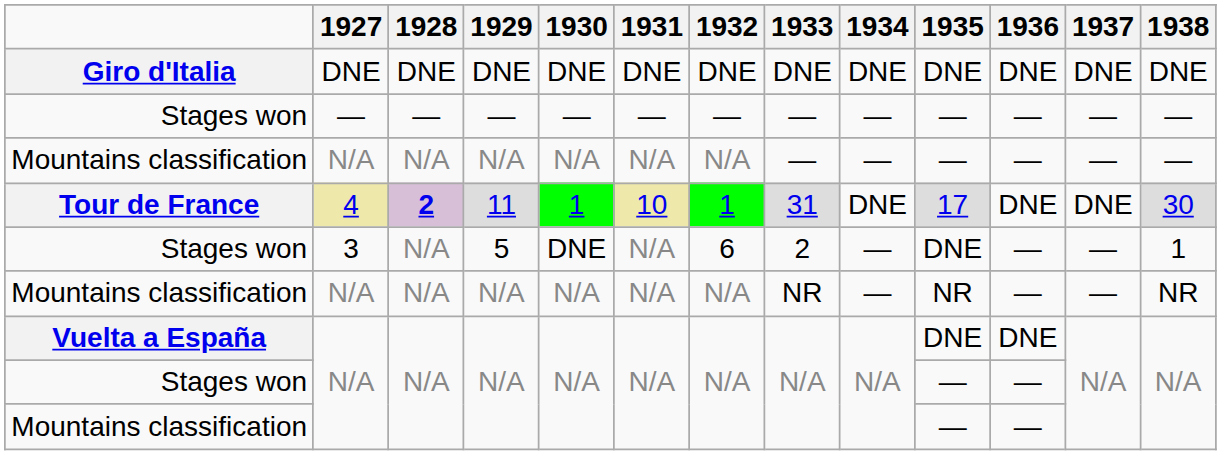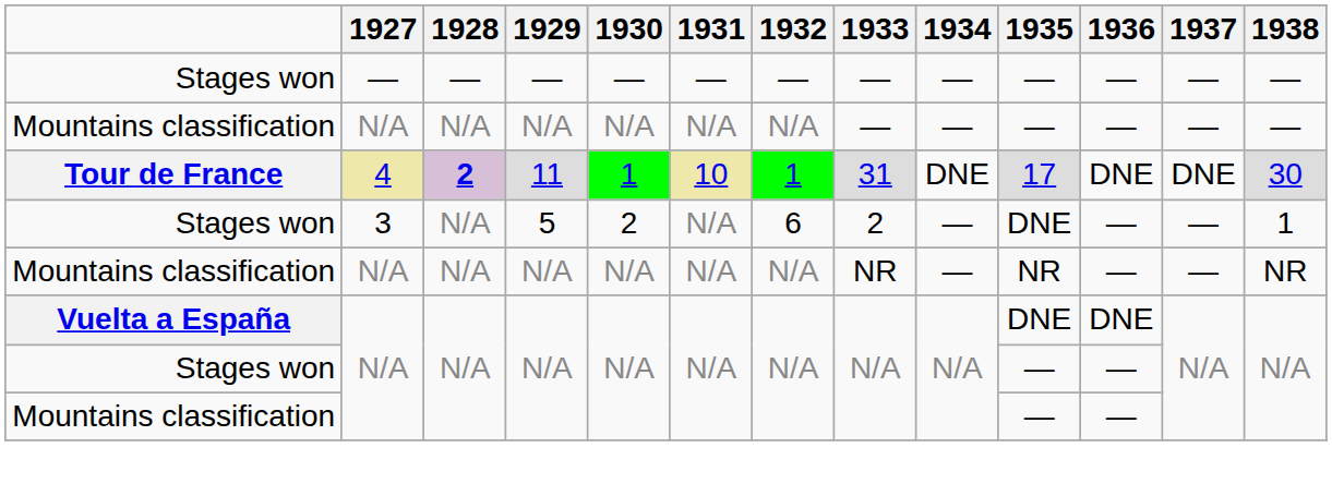 <table class="wikitable">
 <tr>
 <td></td>
 <th scope="col">1927</th>
 <th scope="col">1928</th>
 <th scope="col">1929</th>
 <th scope="col">1930</th>
 <th scope="col">1931</th>
 <th scope="col">1932</th>
 <th scope="col">1933</th>
 <th scope="col">1934</th>
 <th scope="col">1935</th>
 <th scope="col">1936</th>
 <th scope="col">1937</th>
 <th scope="col">1938</th>
-</tr>
-<tr>
-<th><a href='#'>Giro d'Italia</a></th>
-<td align="center">DNE</td>
-<td align="center">DNE</td>
-<td align="center">DNE</td>
-<td align="center">DNE</td>
-<td align="center">DNE</td>
-<td align="center">DNE</td>
-<td align="center">DNE</td>
-<td align="center">DNE</td>
-<td align="center">DNE</td>
-<td align="center">DNE</td>
-<td align="center">DNE</td>
-<td align="center">DNE</td>
 </tr>
 <tr>
 <td align="right">Stages won</td>
 <td align="center">—</td>
 <td align="center">—</td>
 <td align="center">—</td>
 <td align="center">—</td>
 <td align="center">—</td>
 <td align="center">—</td>
 <td align="center">—</td>
 <td align="center">—</td>
 <td align="center">—</td>
 <td align="center">—</td>
 <td align="center">—</td>
 <td align="center">—</td>
 </tr>
 <tr>
 <td align="right">Mountains classification</td>
 <td align="center" style="color:#888888;">N/A</td>
 <td align="center" style="color:#888888;">N/A</td>
 <td align="center" style="color:#888888;">N/A</td>
 <td align="center" style="color:#888888;">N/A</td>
 <td align="center" style="color:#888888;">N/A</td>
 <td align="center" style="color:#888888;">N/A</td>
 <td align="center">—</td>
 <td align="center">—</td>
 <td align="center">—</td>
 <td align="center">—</td>
 <td align="center">—</td>
 <td align="center">—</td>
 </tr>
 <tr>
 <th><a href='#'>Tour de France</a></th>
 <td align="center" style="background:#EEE8AA;"><a href='#'>4</a></td>
 <td align="center" style="background:#D8BFD8;"><strong><a href='#'>2</a></strong></td>
 <td align="center" style="background:#DDDDDD;"><a href='#'>11</a></td>
 <td align="center" style="background:#00ff00;"><a href='#'>1</a></td>
 <td align="center" style="background:#EEE8AA;"><a href='#'>10</a></td>
 <td align="center" style="background:#00ff00;"><a href='#'>1</a></td>
 <td align="center" style="background:#DDDDDD;"><a href='#'>31</a></td>
 <td align="center">DNE</td>
 <td align="center" style="background:#DDDDDD;"><a href='#'>17</a></td>
 <td align="center">DNE</td>
 <td align="center">DNE</td>
 <td align="center" style="background:#DDDDDD;"><a href='#'>30</a></td>
 </tr>
 <tr>
 <td align="right">Stages won</td>
 <td align="center">3</td>
 <td align="center" style="color:#888888;">N/A</td>
 <td align="center">5</td>
-<td align="center">DNE</td>
+<td align="center">2</td>
 <td align="center" style="color:#888888;">N/A</td>
 <td align="center">6</td>
 <td align="center">2</td>
 <td align="center">—</td>
 <td align="center">DNE</td>
 <td align="center">—</td>
 <td align="center">—</td>
 <td align="center">1</td>
 </tr>
 <tr>
 <td align="right">Mountains classification</td>
 <td align="center" style="color:#888888;">N/A</td>
 <td align="center" style="color:#888888;">N/A</td>
 <td align="center" style="color:#888888;">N/A</td>
 <td align="center" style="color:#888888;">N/A</td>
 <td align="center" style="color:#888888;">N/A</td>
 <td align="center" style="color:#888888;">N/A</td>
 <td align="center">NR</td>
 <td align="center">—</td>
 <td align="center">NR</td>
 <td align="center">—</td>
 <td align="center">—</td>
 <td align="center">NR</td>
 </tr>
 <tr>
 <th><a href='#'>Vuelta a España</a></th>
 <td rowspan=3 align="center" style="color:#888888;">N/A</td>
 <td rowspan=3 align="center" style="color:#888888;">N/A</td>
 <td rowspan=3 align="center" style="color:#888888;">N/A</td>
 <td rowspan=3 align="center" style="color:#888888;">N/A</td>
 <td rowspan=3 align="center" style="color:#888888;">N/A</td>
 <td rowspan=3 align="center" style="color:#888888;">N/A</td>
 <td rowspan=3 align="center" style="color:#888888;">N/A</td>
 <td rowspan=3 align="center" style="color:#888888;">N/A</td>
 <td align="center">DNE</td>
 <td align="center">DNE</td>
 <td rowspan=3 align="center" style="color:#888888;">N/A</td>
 <td rowspan=3 align="center" style="color:#888888;">N/A</td>
 </tr>
 <tr>
 <td align="right">Stages won</td>
 <td align="center">—</td>
 <td align="center">—</td>
 </tr>
 <tr>
 <td align="right">Mountains classification</td>
 <td align="center">—</td>
 <td align="center">—</td>
 </tr>
 </table>
